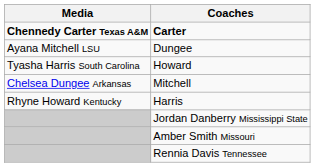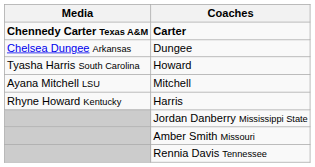 <table class="wikitable" style="white-space:nowrap; font-size:90%;">
 <tr>
 <th>Media</th>
 <th>Coaches</th>
 </tr>
 <tr>
 <td><strong>Chennedy Carter <small>Texas A&M</small></strong></td>
 <td><strong>Carter</strong></td>
 </tr>
 <tr>
-<td>Ayana Mitchell <small>LSU</small></td>
+<td><a href='#'>Chelsea Dungee</a> <small>Arkansas</small></td>
 <td>Dungee</td>
 </tr>
 <tr>
 <td>Tyasha Harris <small>South Carolina</small></td>
 <td>Howard</td>
 </tr>
 <tr>
-<td><a href='#'>Chelsea Dungee</a> <small>Arkansas</small></td>
+<td>Ayana Mitchell <small>LSU</small></td>
 <td>Mitchell</td>
 </tr>
 <tr>
 <td>Rhyne Howard <small>Kentucky</small></td>
 <td>Harris</td>
 </tr>
 <tr>
 <td style="background:#ccc;"></td>
 <td>Jordan Danberry <small>Mississippi State</small></td>
 </tr>
 <tr>
 <td style="background:#ccc;"></td>
 <td>Amber Smith <small>Missouri</small></td>
 </tr>
 <tr>
 <td style="background:#ccc;"></td>
 <td>Rennia Davis <small>Tennessee</small></td>
 </tr>
 </table>
